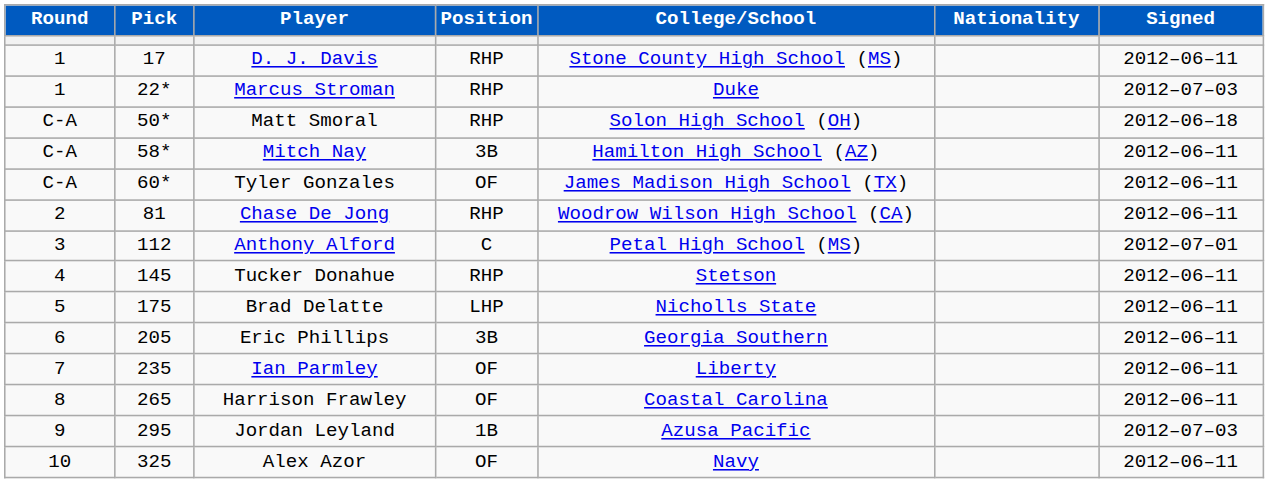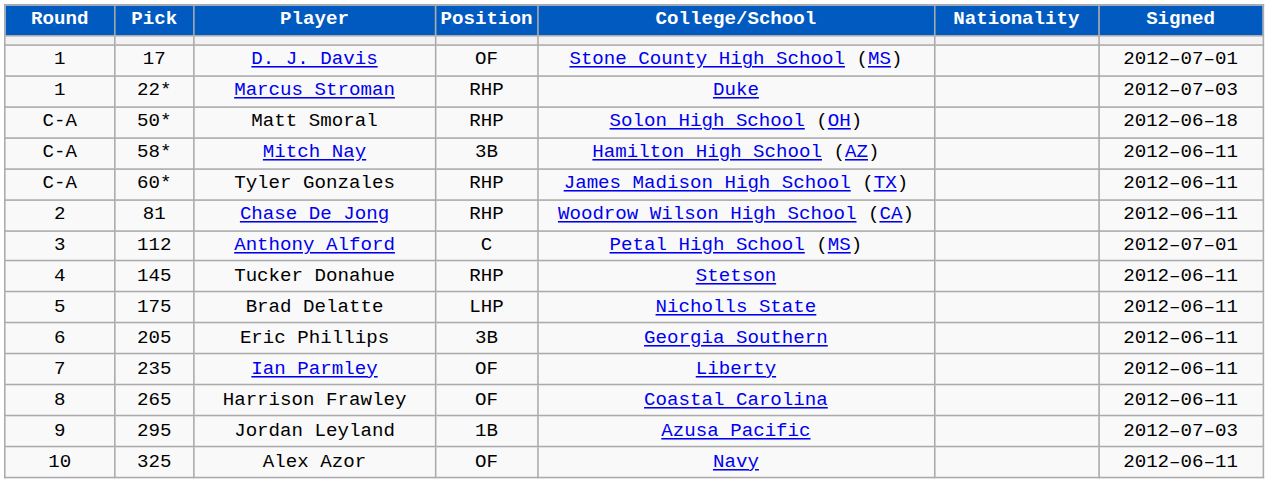 <table class="wikitable" style="font-size: 95%; text-align: center;">
 <tr>
 <th style="background:#005ac0; color:white;">Round</th>
 <th style="background:#005ac0; color:white;">Pick</th>
 <th style="background:#005ac0; color:white;">Player</th>
 <th style="background:#005ac0; color:white;">Position</th>
 <th style="background:#005ac0; color:white;">College/School</th>
 <th style="background:#005ac0; color:white;">Nationality</th>
 <th style="background:#005ac0; color:white;">Signed</th>
 </tr>
 <tr>
 <th width="65"></th>
 <th width="45"></th>
 <th style="width:150px;"></th>
 <th width="60"></th>
 <th style="width:250px;"></th>
 <th style="width:100px;"></th>
 <th style="width:100px;"></th>
 </tr>
 <tr>
 <td>1</td>
 <td>17</td>
 <td><a href='#'>D. J. Davis</a></td>
-<td>RHP</td>
+<td>OF</td>
 <td><a href='#'>Stone County High School</a> (<a href='#'>MS</a>)</td>
 <td></td>
-<td>2012–06–11</td>
+<td>2012–07–01</td>
 </tr>
 <tr>
 <td>1</td>
 <td>22*</td>
 <td><a href='#'>Marcus Stroman</a></td>
 <td>RHP</td>
 <td><a href='#'>Duke</a></td>
 <td></td>
 <td>2012–07–03</td>
 </tr>
 <tr>
 <td>C-A</td>
 <td>50*</td>
 <td>Matt Smoral</td>
 <td>RHP</td>
 <td><a href='#'>Solon High School</a> (<a href='#'>OH</a>)</td>
 <td></td>
 <td>2012–06–18</td>
 </tr>
 <tr>
 <td>C-A</td>
 <td>58*</td>
 <td><a href='#'>Mitch Nay</a></td>
 <td>3B</td>
 <td><a href='#'>Hamilton High School</a> (<a href='#'>AZ</a>)</td>
 <td></td>
 <td>2012–06–11</td>
 </tr>
 <tr>
 <td>C-A</td>
 <td>60*</td>
 <td>Tyler Gonzales</td>
-<td>OF</td>
+<td>RHP</td>
 <td><a href='#'>James Madison High School</a> (<a href='#'>TX</a>)</td>
 <td></td>
 <td>2012–06–11</td>
 </tr>
 <tr>
 <td>2</td>
 <td>81</td>
 <td><a href='#'>Chase De Jong</a></td>
 <td>RHP</td>
 <td><a href='#'>Woodrow Wilson High School</a> (<a href='#'>CA</a>)</td>
 <td></td>
 <td>2012–06–11</td>
 </tr>
 <tr>
 <td>3</td>
 <td>112</td>
 <td><a href='#'>Anthony Alford</a></td>
 <td>C</td>
 <td><a href='#'>Petal High School</a> (<a href='#'>MS</a>)</td>
 <td></td>
 <td>2012–07–01</td>
 </tr>
 <tr>
 <td>4</td>
 <td>145</td>
 <td>Tucker Donahue</td>
 <td>RHP</td>
 <td><a href='#'>Stetson</a></td>
 <td></td>
 <td>2012–06–11</td>
 </tr>
 <tr>
 <td>5</td>
 <td>175</td>
 <td>Brad Delatte</td>
 <td>LHP</td>
 <td><a href='#'>Nicholls State</a></td>
 <td></td>
 <td>2012–06–11</td>
 </tr>
 <tr>
 <td>6</td>
 <td>205</td>
 <td>Eric Phillips</td>
 <td>3B</td>
 <td><a href='#'>Georgia Southern</a></td>
 <td></td>
 <td>2012–06–11</td>
 </tr>
 <tr>
 <td>7</td>
 <td>235</td>
 <td><a href='#'>Ian Parmley</a></td>
 <td>OF</td>
 <td><a href='#'>Liberty</a></td>
 <td></td>
 <td>2012–06–11</td>
 </tr>
 <tr>
 <td>8</td>
 <td>265</td>
 <td>Harrison Frawley</td>
 <td>OF</td>
 <td><a href='#'>Coastal Carolina</a></td>
 <td></td>
 <td>2012–06–11</td>
 </tr>
 <tr>
 <td>9</td>
 <td>295</td>
 <td>Jordan Leyland</td>
 <td>1B</td>
 <td><a href='#'>Azusa Pacific</a></td>
 <td></td>
 <td>2012–07–03</td>
 </tr>
 <tr>
 <td>10</td>
 <td>325</td>
 <td>Alex Azor</td>
 <td>OF</td>
 <td><a href='#'>Navy</a></td>
 <td></td>
 <td>2012–06–11</td>
 </tr>
 </table>
